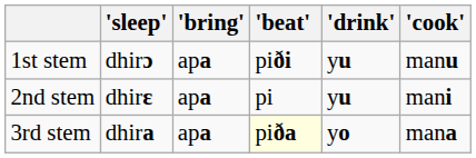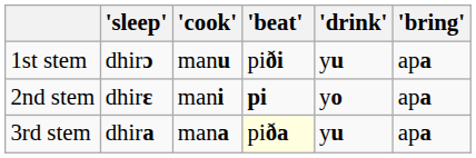 <table class="wikitable">
 <tr>
 <th></th>
 <th>'sleep'</th>
-<th>'bring'</th>
+<th>'cook'</th>
 <th>'beat' </th>
 <th>'drink'</th>
-<th>'cook'</th>
+<th>'bring'</th>
 </tr>
 <tr>
 <td>1st stem</td>
 <td>dhir<strong>ɔ</strong></td>
-<td>ap<strong>a</strong></td>
+<td>man<strong>u</strong></td>
 <td>pi<strong>ði</strong></td>
 <td>y<strong>u</strong></td>
-<td>man<strong>u</strong></td>
+<td>ap<strong>a</strong></td>
 </tr>
 <tr>
 <td>2nd stem</td>
 <td>dhir<strong>ɛ</strong></td>
+<td>man<strong>i</strong></td>
+<td><strong>pi</strong></td>
+<td>y<strong>o</strong></td>
 <td>ap<strong>a</strong></td>
-<td>pi</td>
-<td>y<strong>u</strong></td>
-<td>man<strong>i</strong></td>
 </tr>
 <tr>
 <td>3rd stem</td>
 <td>dhir<strong>a</strong></td>
+<td>man<strong>a</strong></td>
+<td style="background: lightyellow;">pi<strong>ða</strong></td>
+<td>y<strong>u</strong></td>
 <td>ap<strong>a</strong></td>
-<td style="background: lightyellow;">pi<strong>ða</strong></td>
-<td>y<strong>o</strong></td>
-<td>man<strong>a</strong></td>
 </tr>
 </table>
